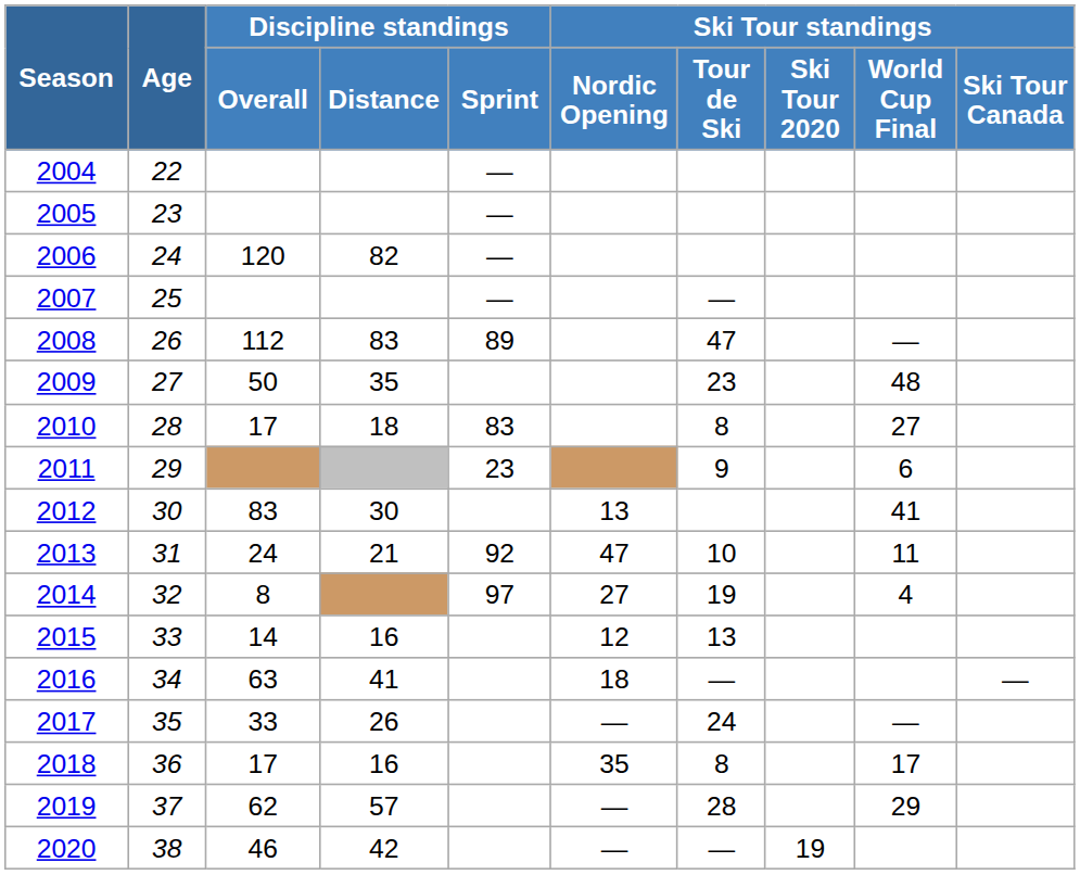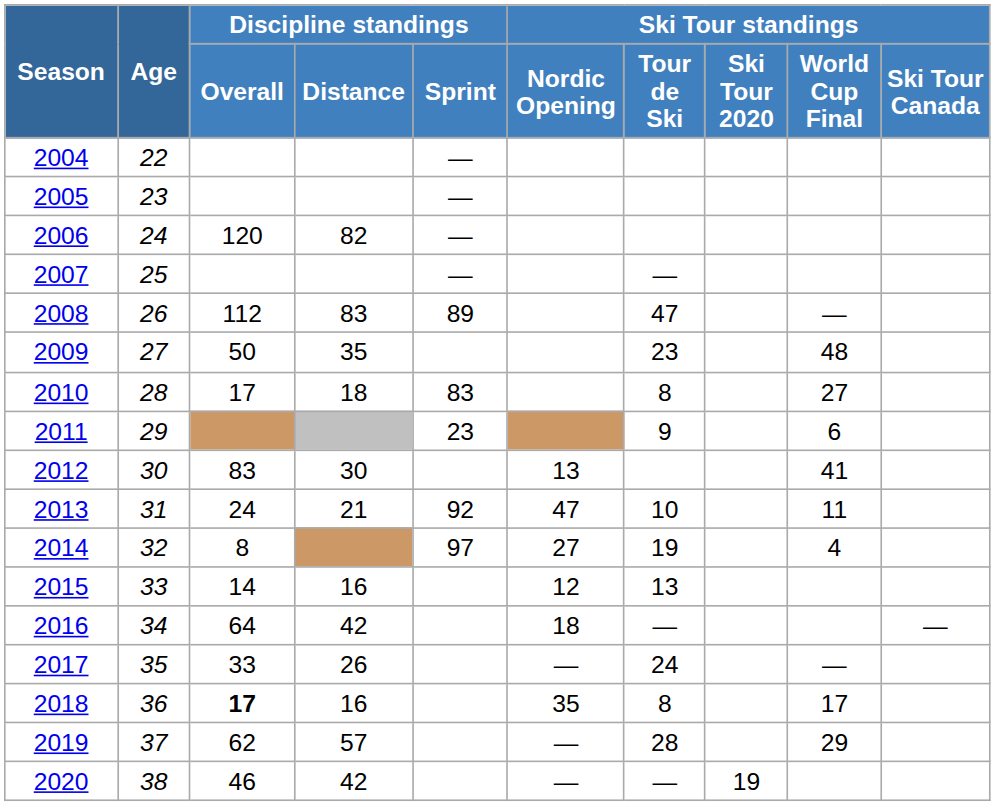 <table class="wikitable" style="font-size:95%; text-align:center; border:grey solid 1px; border-collapse:collapse; background:#ffffff;">
 <tr>
 <th style="background-color:#369; color:white; width:60px;" rowspan="2"> Season </th>
 <th style="background-color:#369; color:white; width:40px;" rowspan="2"> Age </th>
 <th style="background-color:#4180be; color:white;" colspan="3">Discipline standings</th>
 <th style="background-color:#4180be; color:white;" colspan="5">Ski Tour standings</th>
 </tr>
 <tr>
 <th style="background-color:#4180be; color:white; width:75px;">Overall</th>
 <th style="background-color:#4180be; color:white; width:75px;">Distance</th>
 <th style="background-color:#4180be; color:white; width:75px;">Sprint</th>
 <th style="background-color:#4180be; color:white; width:75px;">Nordic<br>Opening</th>
 <th style="background-color:#4180be; color:white; width:75px;">Tour de<br>Ski</th>
 <th style="background-color:#4180be; color:white; width:75px;">Ski Tour<br>2020</th>
 <th style="background-color:#4180be; color:white; width:75px;">World Cup<br>Final</th>
 <th style="background-color:#4180be; color:white; width:75px;">Ski Tour<br>Canada</th>
 </tr>
 <tr>
 <td><a href='#'>2004</a></td>
 <td><em>22</em></td>
 <td></td>
 <td></td>
 <td>—</td>
 <td></td>
 <td></td>
 <td></td>
 <td></td>
 <td></td>
 </tr>
 <tr>
 <td><a href='#'>2005</a></td>
 <td><em>23</em></td>
 <td></td>
 <td></td>
 <td>—</td>
 <td></td>
 <td></td>
 <td></td>
 <td></td>
 <td></td>
 </tr>
 <tr>
 <td><a href='#'>2006</a></td>
 <td><em>24</em></td>
 <td>120</td>
 <td>82</td>
 <td>—</td>
 <td></td>
 <td></td>
 <td></td>
 <td></td>
 <td></td>
 </tr>
 <tr>
 <td><a href='#'>2007</a></td>
 <td><em>25</em></td>
 <td></td>
 <td></td>
 <td>—</td>
 <td></td>
 <td>—</td>
 <td></td>
 <td></td>
 <td></td>
 </tr>
 <tr>
 <td><a href='#'>2008</a></td>
 <td><em>26</em></td>
 <td>112</td>
 <td>83</td>
 <td>89</td>
 <td></td>
 <td>47</td>
 <td></td>
 <td>—</td>
 <td></td>
 </tr>
 <tr>
 <td><a href='#'>2009</a></td>
 <td><em>27</em></td>
 <td>50</td>
 <td>35</td>
 <td></td>
 <td></td>
 <td>23</td>
 <td></td>
 <td>48</td>
 <td></td>
 </tr>
 <tr>
 <td><a href='#'>2010</a></td>
 <td><em>28</em></td>
 <td>17</td>
 <td>18</td>
 <td>83</td>
 <td></td>
 <td>8</td>
 <td></td>
 <td>27</td>
 <td></td>
 </tr>
 <tr>
 <td><a href='#'>2011</a></td>
 <td><em>29</em></td>
 <td style="background:#c96;"></td>
 <td style="background:silver;"></td>
 <td>23</td>
 <td style="background:#c96;"></td>
 <td>9</td>
 <td></td>
 <td>6</td>
 <td></td>
 </tr>
 <tr>
 <td><a href='#'>2012</a></td>
 <td><em>30</em></td>
 <td>83</td>
 <td>30</td>
 <td></td>
 <td>13</td>
 <td></td>
 <td></td>
 <td>41</td>
 <td></td>
 </tr>
 <tr>
 <td><a href='#'>2013</a></td>
 <td><em>31</em></td>
 <td>24</td>
 <td>21</td>
 <td>92</td>
 <td>47</td>
 <td>10</td>
 <td></td>
 <td>11</td>
 <td></td>
 </tr>
 <tr>
 <td><a href='#'>2014</a></td>
 <td><em>32</em></td>
 <td>8</td>
 <td style="background:#c96;"></td>
 <td>97</td>
 <td>27</td>
 <td>19</td>
 <td></td>
 <td>4</td>
 <td></td>
 </tr>
 <tr>
 <td><a href='#'>2015</a></td>
 <td><em>33</em></td>
 <td>14</td>
 <td>16</td>
 <td></td>
 <td>12</td>
 <td>13</td>
 <td></td>
 <td></td>
 <td></td>
 </tr>
 <tr>
 <td><a href='#'>2016</a></td>
 <td><em>34</em></td>
-<td>63</td>
-<td>41</td>
+<td>64</td>
+<td>42</td>
 <td></td>
 <td>18</td>
 <td>—</td>
 <td></td>
 <td></td>
 <td>—</td>
 </tr>
 <tr>
 <td><a href='#'>2017</a></td>
 <td><em>35</em></td>
 <td>33</td>
 <td>26</td>
 <td></td>
 <td>—</td>
 <td>24</td>
 <td></td>
 <td>—</td>
 <td></td>
 </tr>
 <tr>
 <td><a href='#'>2018</a></td>
 <td><em>36</em></td>
-<td>17</td>
+<td><strong>17</strong></td>
 <td>16</td>
 <td></td>
 <td>35</td>
 <td>8</td>
 <td></td>
 <td>17</td>
 <td></td>
 </tr>
 <tr>
 <td><a href='#'>2019</a></td>
 <td><em>37</em></td>
 <td>62</td>
 <td>57</td>
 <td></td>
 <td>—</td>
 <td>28</td>
 <td></td>
 <td>29</td>
 <td></td>
 </tr>
 <tr>
 <td><a href='#'>2020</a></td>
 <td><em>38</em></td>
 <td>46</td>
 <td>42</td>
 <td></td>
 <td>—</td>
 <td>—</td>
 <td>19</td>
 <td></td>
 <td></td>
 </tr>
 </table>
